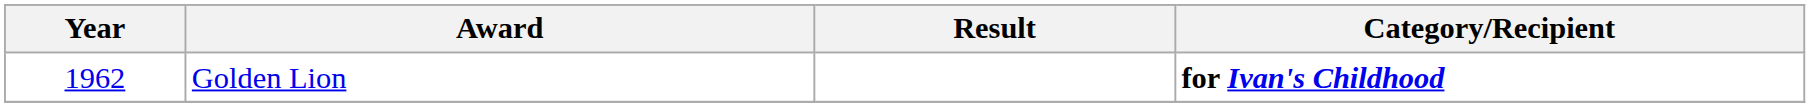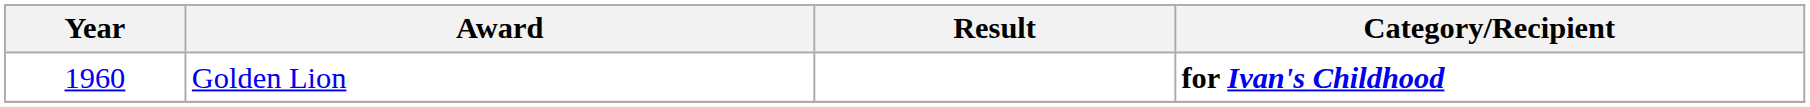 <table class="wikitable" width="75%" style="background:#ffffff;">
 <tr>
 <th width="10%">Year</th>
 <th width="35%">Award</th>
 <th width="20%">Result</th>
 <th width="35%">Category/Recipient</th>
 </tr>
 <tr>
-<td align="center"><a href='#'>1962</a></td>
+<td align="center"><a href='#'>1960</a></td>
 <td><a href='#'>Golden Lion</a></td>
 <td></td>
 <td><strong>for <em><a href='#'>Ivan's Childhood</a></em> </strong></td>
 </tr>
 <tr>
 </tr>
 </table>
